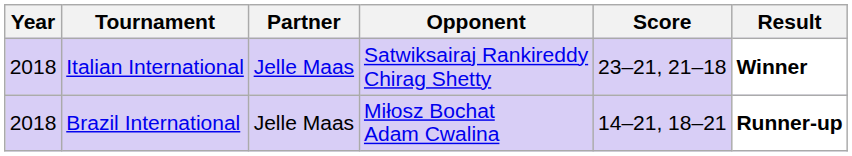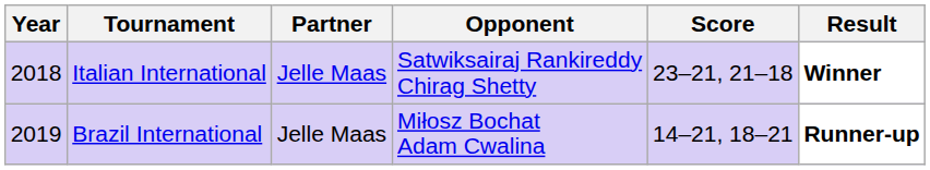 <table class="sortable wikitable" style="font-size: 90%;">
 <tr>
 <th>Year</th>
 <th>Tournament</th>
 <th>Partner</th>
 <th>Opponent</th>
 <th>Score</th>
 <th>Result</th>
 </tr>
 <tr style="background:#D8CEF6">
 <td align="center">2018</td>
 <td align="left"><a href='#'>Italian International</a></td>
 <td align="left"> <a href='#'>Jelle Maas</a></td>
 <td align="left"> <a href='#'>Satwiksairaj Rankireddy</a><br> <a href='#'>Chirag Shetty</a></td>
 <td align="left">23–21, 21–18</td>
 <td style="text-align:left; background:white"> <strong>Winner</strong></td>
 </tr>
 <tr style="background:#D8CEF6">
-<td align="center">2018</td>
+<td align="center">2019</td>
 <td align="left"><a href='#'>Brazil International</a></td>
 <td align="left"> Jelle Maas</td>
 <td align="left"> <a href='#'>Miłosz Bochat</a><br> <a href='#'>Adam Cwalina</a></td>
 <td align="left">14–21, 18–21</td>
 <td style="text-align:left; background:white"> <strong>Runner-up</strong></td>
 </tr>
 </table>
